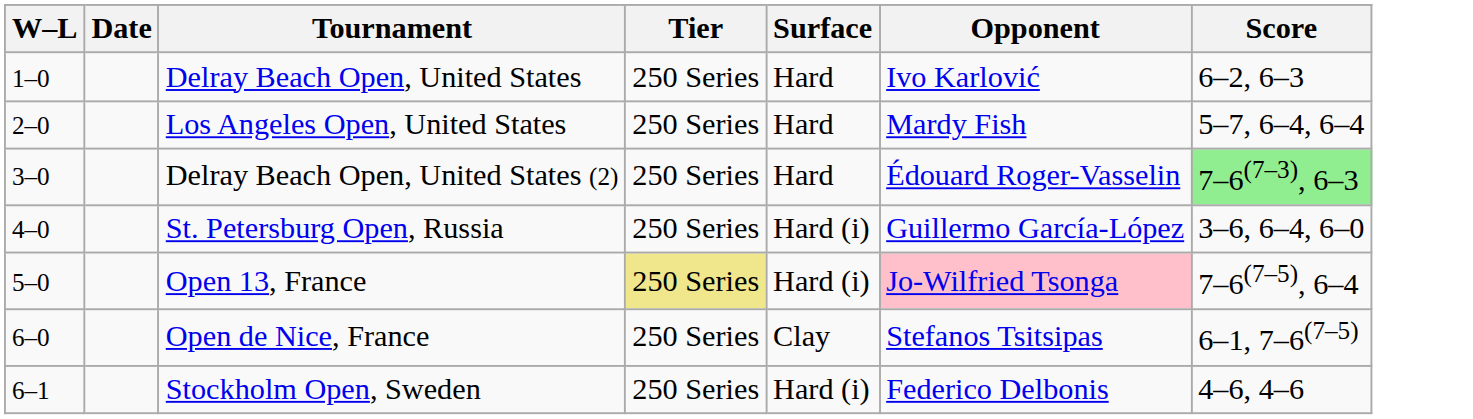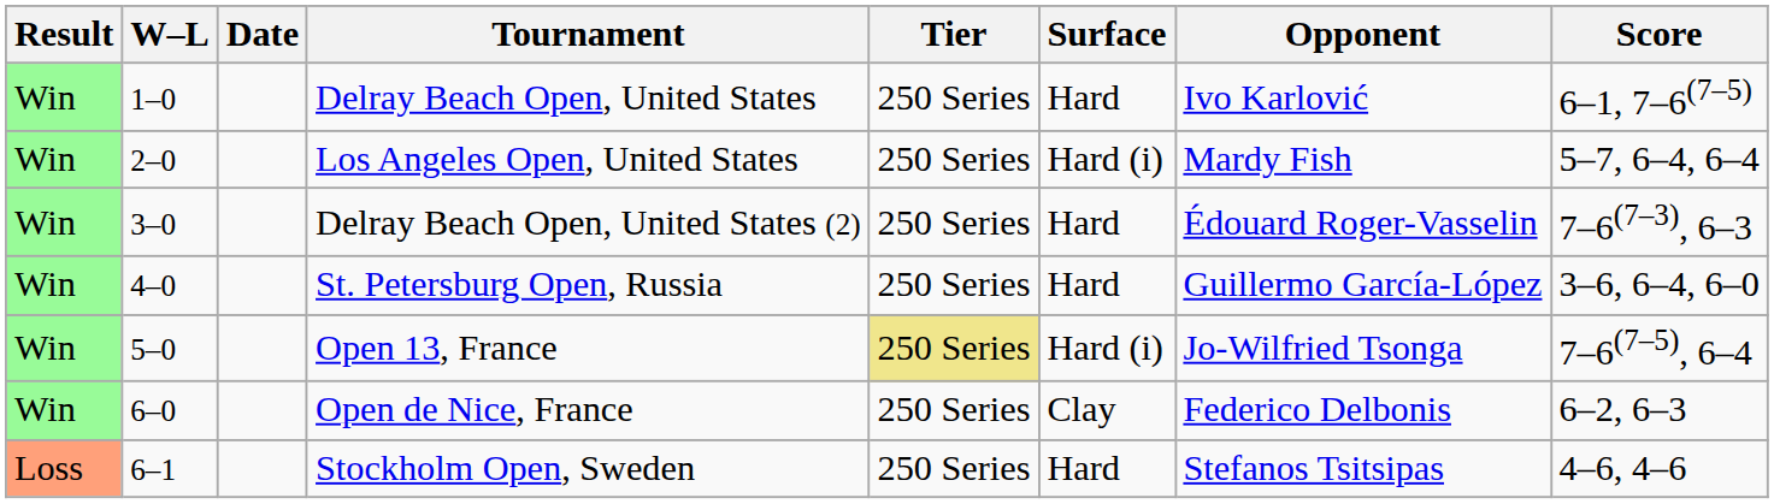 <table class="sortable wikitable nowrap">
 <tr>
+<th>Result</th>
 <th class="unsortable">W–L</th>
 <th>Date</th>
 <th>Tournament</th>
 <th>Tier</th>
 <th>Surface</th>
 <th>Opponent</th>
 <th class="unsortable">Score</th>
 </tr>
 <tr>
+<td bgcolor=98fb98>Win</td>
 <td><small>1–0</small></td>
 <td><a href='#'></a></td>
 <td><a href='#'>Delray Beach Open</a>, United States</td>
 <td>250 Series</td>
 <td>Hard</td>
 <td> <a href='#'>Ivo Karlović</a></td>
-<td>6–2, 6–3</td>
+<td>6–1, 7–6<sup>(7–5)</sup></td>
 </tr>
 <tr>
+<td bgcolor=98fb98>Win</td>
 <td><small>2–0</small></td>
 <td><a href='#'></a></td>
 <td><a href='#'>Los Angeles Open</a>, United States</td>
 <td>250 Series</td>
-<td>Hard</td>
+<td>Hard (i)</td>
 <td> <a href='#'>Mardy Fish</a></td>
 <td>5–7, 6–4, 6–4</td>
 </tr>
 <tr>
+<td bgcolor=98fb98>Win</td>
 <td><small>3–0</small></td>
 <td><a href='#'></a></td>
 <td>Delray Beach Open, United States <small>(2)</small></td>
 <td>250 Series</td>
 <td>Hard</td>
 <td> <a href='#'>Édouard Roger-Vasselin</a></td>
-<td style="background: lightgreen;">7–6<sup>(7–3)</sup>, 6–3</td>
+<td>7–6<sup>(7–3)</sup>, 6–3</td>
 </tr>
 <tr>
+<td bgcolor=98fb98>Win</td>
 <td><small>4–0</small></td>
 <td><a href='#'></a></td>
 <td><a href='#'>St. Petersburg Open</a>, Russia</td>
 <td>250 Series</td>
-<td>Hard (i)</td>
+<td>Hard</td>
 <td> <a href='#'>Guillermo García-López</a></td>
 <td>3–6, 6–4, 6–0</td>
 </tr>
 <tr>
+<td bgcolor=98fb98>Win</td>
 <td><small>5–0</small></td>
 <td><a href='#'></a></td>
 <td><a href='#'>Open 13</a>, France</td>
 <td style="background: khaki;">250 Series</td>
 <td>Hard (i)</td>
-<td style="background: pink;"> <a href='#'>Jo-Wilfried Tsonga</a></td>
+<td> <a href='#'>Jo-Wilfried Tsonga</a></td>
 <td>7–6<sup>(7–5)</sup>, 6–4</td>
 </tr>
 <tr>
+<td bgcolor=98fb98>Win</td>
 <td><small>6–0</small></td>
 <td><a href='#'></a></td>
 <td><a href='#'>Open de Nice</a>, France</td>
 <td>250 Series</td>
 <td>Clay</td>
-<td> <a href='#'>Stefanos Tsitsipas</a></td>
-<td>6–1, 7–6<sup>(7–5)</sup></td>
+<td> <a href='#'>Federico Delbonis</a></td>
+<td>6–2, 6–3</td>
 </tr>
 <tr>
+<td bgcolor=ffa07a>Loss</td>
 <td><small>6–1</small></td>
 <td><a href='#'></a></td>
 <td><a href='#'>Stockholm Open</a>, Sweden</td>
 <td>250 Series</td>
-<td>Hard (i)</td>
-<td> <a href='#'>Federico Delbonis</a></td>
+<td>Hard</td>
+<td> <a href='#'>Stefanos Tsitsipas</a></td>
 <td>4–6, 4–6</td>
 </tr>
 </table>
